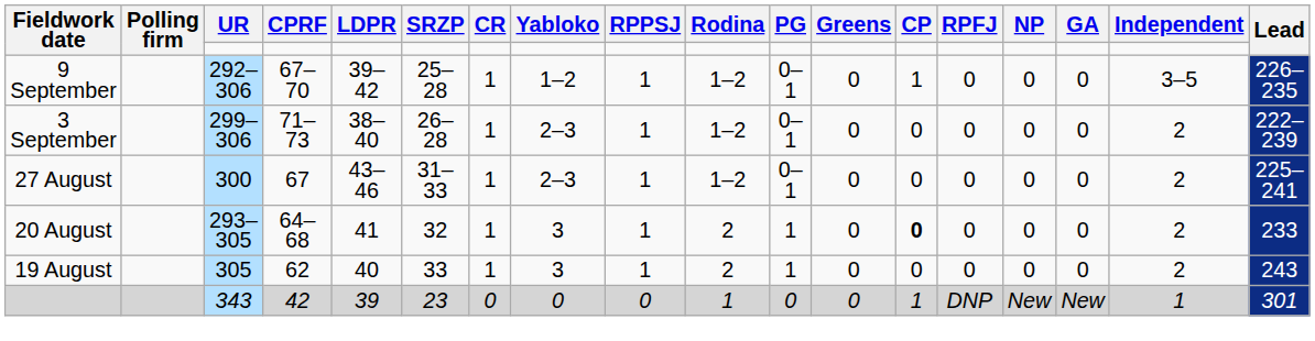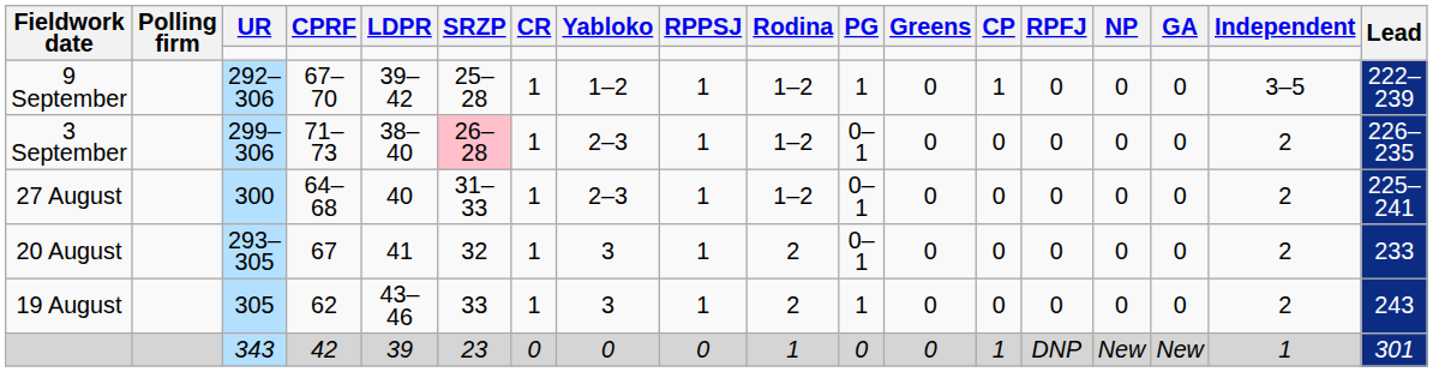 <table class=wikitable style="font-size:95%; line-height:14px; text-align:center">
 <tr>
 <th style=width:200px; rowspan=2>Fieldwork date</th>
 <th style=width:150px; rowspan=2>Polling firm</th>
 <th style="width:60px;"><a href='#'>UR</a></th>
 <th style="width:60px;"><a href='#'>CPRF</a></th>
 <th style="width:60px;"><a href='#'>LDPR</a></th>
 <th style="width:60px;"><a href='#'>SRZP</a></th>
 <th style="width:60px;"><a href='#'>CR</a></th>
 <th style="width:60px;"><a href='#'>Yabloko</a></th>
 <th style="width:60px;"><a href='#'>RPPSJ</a></th>
 <th style="width:60px;"><a href='#'>Rodina</a></th>
 <th style="width:60px;"><a href='#'>PG</a></th>
 <th style="width:60px;"><a href='#'>Greens</a></th>
 <th style="width:60px;"><a href='#'>CP</a></th>
 <th style="width:60px;"><a href='#'>RPFJ</a></th>
 <th style="width:60px;"><a href='#'>NP</a></th>
 <th style="width:60px;"><a href='#'>GA</a></th>
 <th style="width:60px;"><a href='#'>Independent</a></th>
 <th style="width:60px;" rowspan="2">Lead</th>
 </tr>
 <tr>
 <td bgcolor=></td>
 <td bgcolor=></td>
 <td bgcolor=></td>
 <td bgcolor=></td>
 <td bgcolor=></td>
 <td bgcolor=></td>
 <td bgcolor=></td>
 <td bgcolor=></td>
 <td bgcolor=></td>
 <td bgcolor=></td>
 <td bgcolor=></td>
 <td bgcolor=></td>
 <td bgcolor=></td>
 <td bgcolor=></td>
 <td bgcolor=></td>
 </tr>
 <tr>
 <td>9 September</td>
 <td></td>
 <td style="background:#B3E0FF">292–306</td>
 <td>67–70</td>
 <td>39–42</td>
 <td>25–28</td>
 <td>1</td>
 <td>1–2</td>
 <td>1</td>
 <td>1–2</td>
-<td>0–1</td>
+<td>1</td>
 <td>0</td>
 <td>1</td>
 <td>0</td>
 <td>0</td>
 <td>0</td>
 <td>3–5</td>
-<td style="background:#0C2C84; color:white;">226–235</td>
+<td style="background:#0C2C84; color:white;">222–239</td>
 </tr>
 <tr>
 <td>3 September</td>
 <td></td>
 <td style="background:#B3E0FF">299–306</td>
 <td>71–73</td>
 <td>38–40</td>
-<td>26–28</td>
+<td style="background: pink;">26–28</td>
 <td>1</td>
 <td>2–3</td>
 <td>1</td>
 <td>1–2</td>
 <td>0–1</td>
 <td>0</td>
 <td>0</td>
 <td>0</td>
 <td>0</td>
 <td>0</td>
 <td>2</td>
-<td style="background:#0C2C84; color:white;">222–239</td>
+<td style="background:#0C2C84; color:white;">226–235</td>
 </tr>
 <tr>
 <td>27 August</td>
 <td></td>
 <td style="background:#B3E0FF">300</td>
-<td>67</td>
-<td>43–46</td>
+<td>64–68</td>
+<td>40</td>
 <td>31–33</td>
 <td>1</td>
 <td>2–3</td>
 <td>1</td>
 <td>1–2</td>
 <td>0–1</td>
 <td>0</td>
 <td>0</td>
 <td>0</td>
 <td>0</td>
 <td>0</td>
 <td>2</td>
 <td style="background:#0C2C84; color:white;">225–241</td>
 </tr>
 <tr>
 <td>20 August</td>
 <td></td>
 <td style="background:#B3E0FF">293–305</td>
-<td>64–68</td>
+<td>67</td>
 <td>41</td>
 <td>32</td>
 <td>1</td>
 <td>3</td>
 <td>1</td>
 <td>2</td>
-<td>1</td>
+<td>0–1</td>
 <td>0</td>
-<td><strong>0</strong></td>
+<td>0</td>
 <td>0</td>
 <td>0</td>
 <td>0</td>
 <td>2</td>
 <td style="background:#0C2C84; color:white;">233</td>
 </tr>
 <tr>
 <td>19 August</td>
 <td></td>
 <td style="background:#B3E0FF">305</td>
 <td>62</td>
-<td>40</td>
+<td>43–46</td>
 <td>33</td>
 <td>1</td>
 <td>3</td>
 <td>1</td>
 <td>2</td>
 <td>1</td>
 <td>0</td>
 <td>0</td>
 <td>0</td>
 <td>0</td>
 <td>0</td>
 <td>2</td>
 <td style="background:#0C2C84; color:white;">243</td>
 </tr>
 <tr>
 <td style="background:#D5D5D5"></td>
 <td style="background:#D5D5D5"></td>
 <td style="background:#B3E0FF"><em>343</em></td>
 <td style="background:#D5D5D5"><em>42</em></td>
 <td style="background:#D5D5D5"><em>39</em></td>
 <td style="background:#D5D5D5"><em>23</em></td>
 <td style="background:#D5D5D5"><em>0</em></td>
 <td style="background:#D5D5D5"><em>0</em></td>
 <td style="background:#D5D5D5"><em>0</em></td>
 <td style="background:#D5D5D5"><em>1</em></td>
 <td style="background:#D5D5D5"><em>0</em></td>
 <td style="background:#D5D5D5"><em>0</em></td>
 <td style="background:#D5D5D5"><em>1</em></td>
 <td style="background:#D5D5D5"><em>DNP</em></td>
 <td style="background:#D5D5D5"><em>New</em></td>
 <td style="background:#D5D5D5"><em>New</em></td>
 <td style="background:#D5D5D5"><em>1</em></td>
 <td style="background:#0C2C84; color:white;"><em>301</em></td>
 </tr>
 </table>
